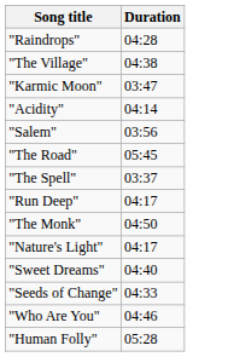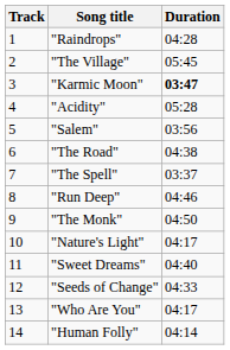 <table class="wikitable">
 <tr>
+<th>Track</th>
 <th>Song title</th>
 <th>Duration</th>
 </tr>
 <tr>
+<td>1</td>
 <td>"Raindrops"</td>
 <td>04:28</td>
 </tr>
 <tr>
+<td>2</td>
 <td>"The Village"</td>
-<td>04:38</td>
+<td>05:45</td>
 </tr>
 <tr>
+<td>3</td>
 <td>"Karmic Moon"</td>
-<td>03:47</td>
+<td><strong>03:47</strong></td>
 </tr>
 <tr>
+<td>4</td>
 <td>"Acidity"</td>
-<td>04:14</td>
+<td>05:28</td>
 </tr>
 <tr>
+<td>5</td>
 <td>"Salem"</td>
 <td>03:56</td>
 </tr>
 <tr>
+<td>6</td>
 <td>"The Road"</td>
-<td>05:45</td>
+<td>04:38</td>
 </tr>
 <tr>
+<td>7</td>
 <td>"The Spell"</td>
 <td>03:37</td>
 </tr>
 <tr>
+<td>8</td>
 <td>"Run Deep"</td>
-<td>04:17</td>
+<td>04:46</td>
 </tr>
 <tr>
+<td>9</td>
 <td>"The Monk"</td>
 <td>04:50</td>
 </tr>
 <tr>
+<td>10</td>
 <td>"Nature's Light"</td>
 <td>04:17</td>
 </tr>
 <tr>
+<td>11</td>
 <td>"Sweet Dreams"</td>
 <td>04:40</td>
 </tr>
 <tr>
+<td>12</td>
 <td>"Seeds of Change"</td>
 <td>04:33</td>
 </tr>
 <tr>
+<td>13</td>
 <td>"Who Are You"</td>
-<td>04:46</td>
+<td>04:17</td>
 </tr>
 <tr>
+<td>14</td>
 <td>"Human Folly"</td>
-<td>05:28</td>
+<td>04:14</td>
 </tr>
 </table>
